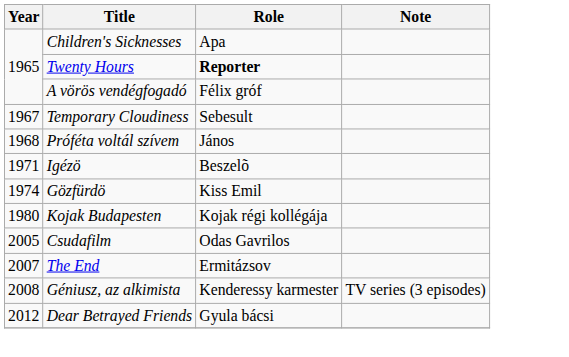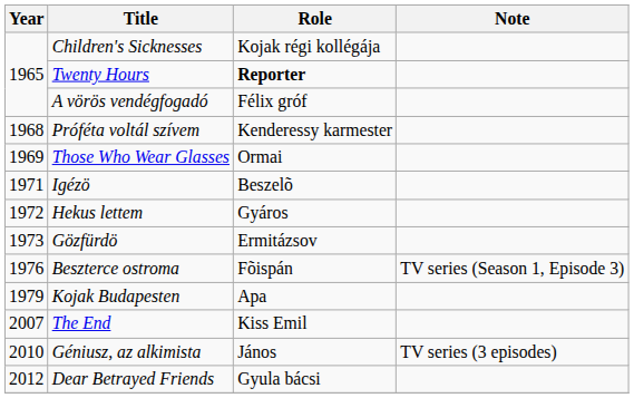 <table class="wikitable sortable plainrowheaders">
 <tr>
 <th scope="col">Year</th>
 <th scope="col">Title</th>
 <th scope="col">Role</th>
 <th scope=”col”>Note</th>
 </tr>
 <tr>
 <td rowspan=3>1965</td>
 <td><em>Children's Sicknesses</em></td>
-<td>Apa</td>
+<td>Kojak régi kollégája</td>
 <td></td>
 </tr>
 <tr>
 <td><em><a href='#'>Twenty Hours</a></em></td>
 <td><strong>Reporter</strong></td>
 <td></td>
 </tr>
 <tr>
 <td><em>A vörös vendégfogadó</em></td>
 <td>Félix gróf</td>
 <td></td>
 </tr>
 <tr>
-<td>1967</td>
-<td><em>Temporary Cloudiness</em></td>
-<td>Sebesult</td>
+<td>1968</td>
+<td><em>Próféta voltál szívem</em></td>
+<td>Kenderessy karmester</td>
 <td></td>
 </tr>
 <tr>
-<td>1968</td>
-<td><em>Próféta voltál szívem</em></td>
-<td>János</td>
+<td>1969</td>
+<td><em><a href='#'>Those Who Wear Glasses</a></em></td>
+<td>Ormai</td>
 <td></td>
 </tr>
 <tr>
 <td>1971</td>
 <td><em>Igézö</em></td>
 <td>Beszelõ</td>
 <td></td>
 </tr>
 <tr>
-<td>1974</td>
-<td><em>Gözfürdö</em></td>
-<td>Kiss Emil</td>
+<td>1972</td>
+<td><em>Hekus lettem</em></td>
+<td>Gyáros</td>
 <td></td>
 </tr>
 <tr>
-<td>1980</td>
-<td><em>Kojak Budapesten</em></td>
-<td>Kojak régi kollégája</td>
+<td>1973</td>
+<td><em>Gözfürdö</em></td>
+<td>Ermitázsov</td>
 <td></td>
 </tr>
 <tr>
-<td>2005</td>
-<td><em>Csudafilm</em></td>
-<td>Odas Gavrilos</td>
+<td>1976</td>
+<td><em>Beszterce ostroma</em></td>
+<td>Fõispán</td>
+<td>TV series (Season 1, Episode 3)</td>
+</tr>
+<tr>
+<td>1979</td>
+<td><em>Kojak Budapesten</em></td>
+<td>Apa</td>
 <td></td>
 </tr>
 <tr>
 <td>2007</td>
 <td><em><a href='#'>The End</a></em></td>
-<td>Ermitázsov</td>
+<td>Kiss Emil</td>
 <td></td>
 </tr>
 <tr>
-<td>2008</td>
+<td>2010</td>
 <td><em>Géniusz, az alkimista</em></td>
-<td>Kenderessy karmester</td>
+<td>János</td>
 <td>TV series (3 episodes)</td>
 </tr>
 <tr>
 <td>2012</td>
 <td><em>Dear Betrayed Friends</em></td>
 <td>Gyula bácsi</td>
 <td></td>
 </tr>
 <tr>
 </tr>
 </table>
